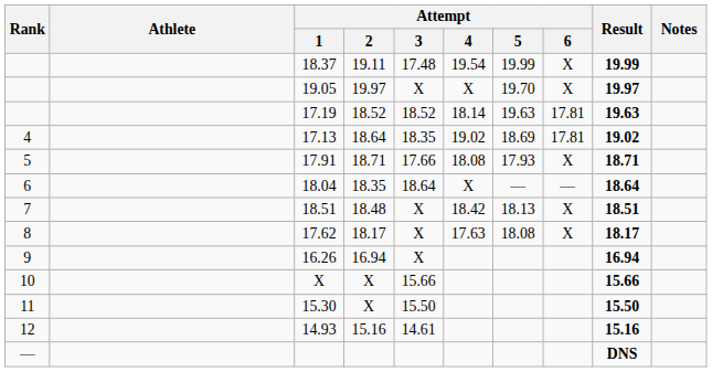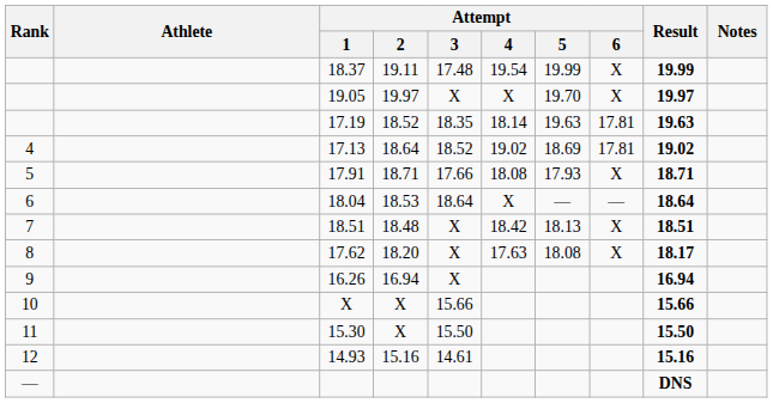 <table class="wikitable" style="text-align:center">
 <tr>
 <th rowspan=2 width=40>Rank</th>
 <th rowspan=2 width=250>Athlete</th>
 <th colspan=6>Attempt</th>
 <th rowspan=2 width=55>Result</th>
 <th rowspan=2 width=50>Notes</th>
 </tr>
 <tr>
 <th width=45>1</th>
 <th width=45>2</th>
 <th width=45>3</th>
 <th width=45>4</th>
 <th width=45>5</th>
 <th width=45>6</th>
 </tr>
 <tr>
 <td></td>
 <td align=left></td>
 <td>18.37</td>
 <td>19.11</td>
 <td>17.48</td>
 <td>19.54</td>
 <td>19.99</td>
 <td>X</td>
 <td><strong>19.99</strong></td>
 <td></td>
 </tr>
 <tr>
 <td></td>
 <td align=left></td>
 <td>19.05</td>
 <td>19.97</td>
 <td>X</td>
 <td>X</td>
 <td>19.70</td>
 <td>X</td>
 <td><strong>19.97</strong></td>
 <td></td>
 </tr>
 <tr>
 <td></td>
 <td align=left></td>
 <td>17.19</td>
 <td>18.52</td>
-<td>18.52</td>
+<td>18.35</td>
 <td>18.14</td>
 <td>19.63</td>
 <td>17.81</td>
 <td><strong>19.63</strong></td>
 <td></td>
 </tr>
 <tr>
 <td>4</td>
 <td align=left></td>
 <td>17.13</td>
 <td>18.64</td>
-<td>18.35</td>
+<td>18.52</td>
 <td>19.02</td>
 <td>18.69</td>
 <td>17.81</td>
 <td><strong>19.02</strong></td>
 <td></td>
 </tr>
 <tr>
 <td>5</td>
 <td align=left></td>
 <td>17.91</td>
 <td>18.71</td>
 <td>17.66</td>
 <td>18.08</td>
 <td>17.93</td>
 <td>X</td>
 <td><strong>18.71</strong></td>
 <td></td>
 </tr>
 <tr>
 <td>6</td>
 <td align=left></td>
 <td>18.04</td>
-<td>18.35</td>
+<td>18.53</td>
 <td>18.64</td>
 <td>X</td>
 <td>—</td>
 <td>—</td>
 <td><strong>18.64</strong></td>
 <td></td>
 </tr>
 <tr>
 <td>7</td>
 <td align=left></td>
 <td>18.51</td>
 <td>18.48</td>
 <td>X</td>
 <td>18.42</td>
 <td>18.13</td>
 <td>X</td>
 <td><strong>18.51</strong></td>
 <td></td>
 </tr>
 <tr>
 <td>8</td>
 <td align=left></td>
 <td>17.62</td>
-<td>18.17</td>
+<td>18.20</td>
 <td>X</td>
 <td>17.63</td>
 <td>18.08</td>
 <td>X</td>
 <td><strong>18.17</strong></td>
 <td></td>
 </tr>
 <tr>
 <td>9</td>
 <td align=left></td>
 <td>16.26</td>
 <td>16.94</td>
 <td>X</td>
 <td></td>
 <td></td>
 <td></td>
 <td><strong>16.94</strong></td>
 <td></td>
 </tr>
 <tr>
 <td>10</td>
 <td align=left></td>
 <td>X</td>
 <td>X</td>
 <td>15.66</td>
 <td></td>
 <td></td>
 <td></td>
 <td><strong>15.66</strong></td>
 <td></td>
 </tr>
 <tr>
 <td>11</td>
 <td align=left></td>
 <td>15.30</td>
 <td>X</td>
 <td>15.50</td>
 <td></td>
 <td></td>
 <td></td>
 <td><strong>15.50</strong></td>
 <td></td>
 </tr>
 <tr>
 <td>12</td>
 <td align=left></td>
 <td>14.93</td>
 <td>15.16</td>
 <td>14.61</td>
 <td></td>
 <td></td>
 <td></td>
 <td><strong>15.16</strong></td>
 <td></td>
 </tr>
 <tr>
 <td>—</td>
 <td align=left></td>
 <td></td>
 <td></td>
 <td></td>
 <td></td>
 <td></td>
 <td></td>
 <td><strong>DNS</strong></td>
 <td></td>
 </tr>
 </table>
